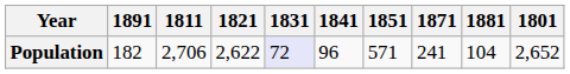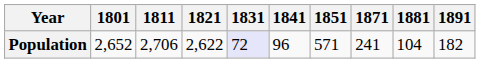 <table class="wikitable">
 <tr>
 <th>Year</th>
-<th>1891</th>
+<th>1801</th>
 <th>1811</th>
 <th>1821</th>
 <th>1831</th>
 <th>1841</th>
 <th>1851</th>
 <th>1871</th>
 <th>1881</th>
-<th>1801</th>
+<th>1891</th>
 </tr>
 <tr>
 <th>Population</th>
-<td>182</td>
+<td>2,652</td>
 <td>2,706</td>
 <td>2,622</td>
 <td style="background: lavender;">72</td>
 <td>96</td>
 <td>571</td>
 <td>241</td>
 <td>104</td>
-<td>2,652</td>
+<td>182</td>
 </tr>
 </table>
